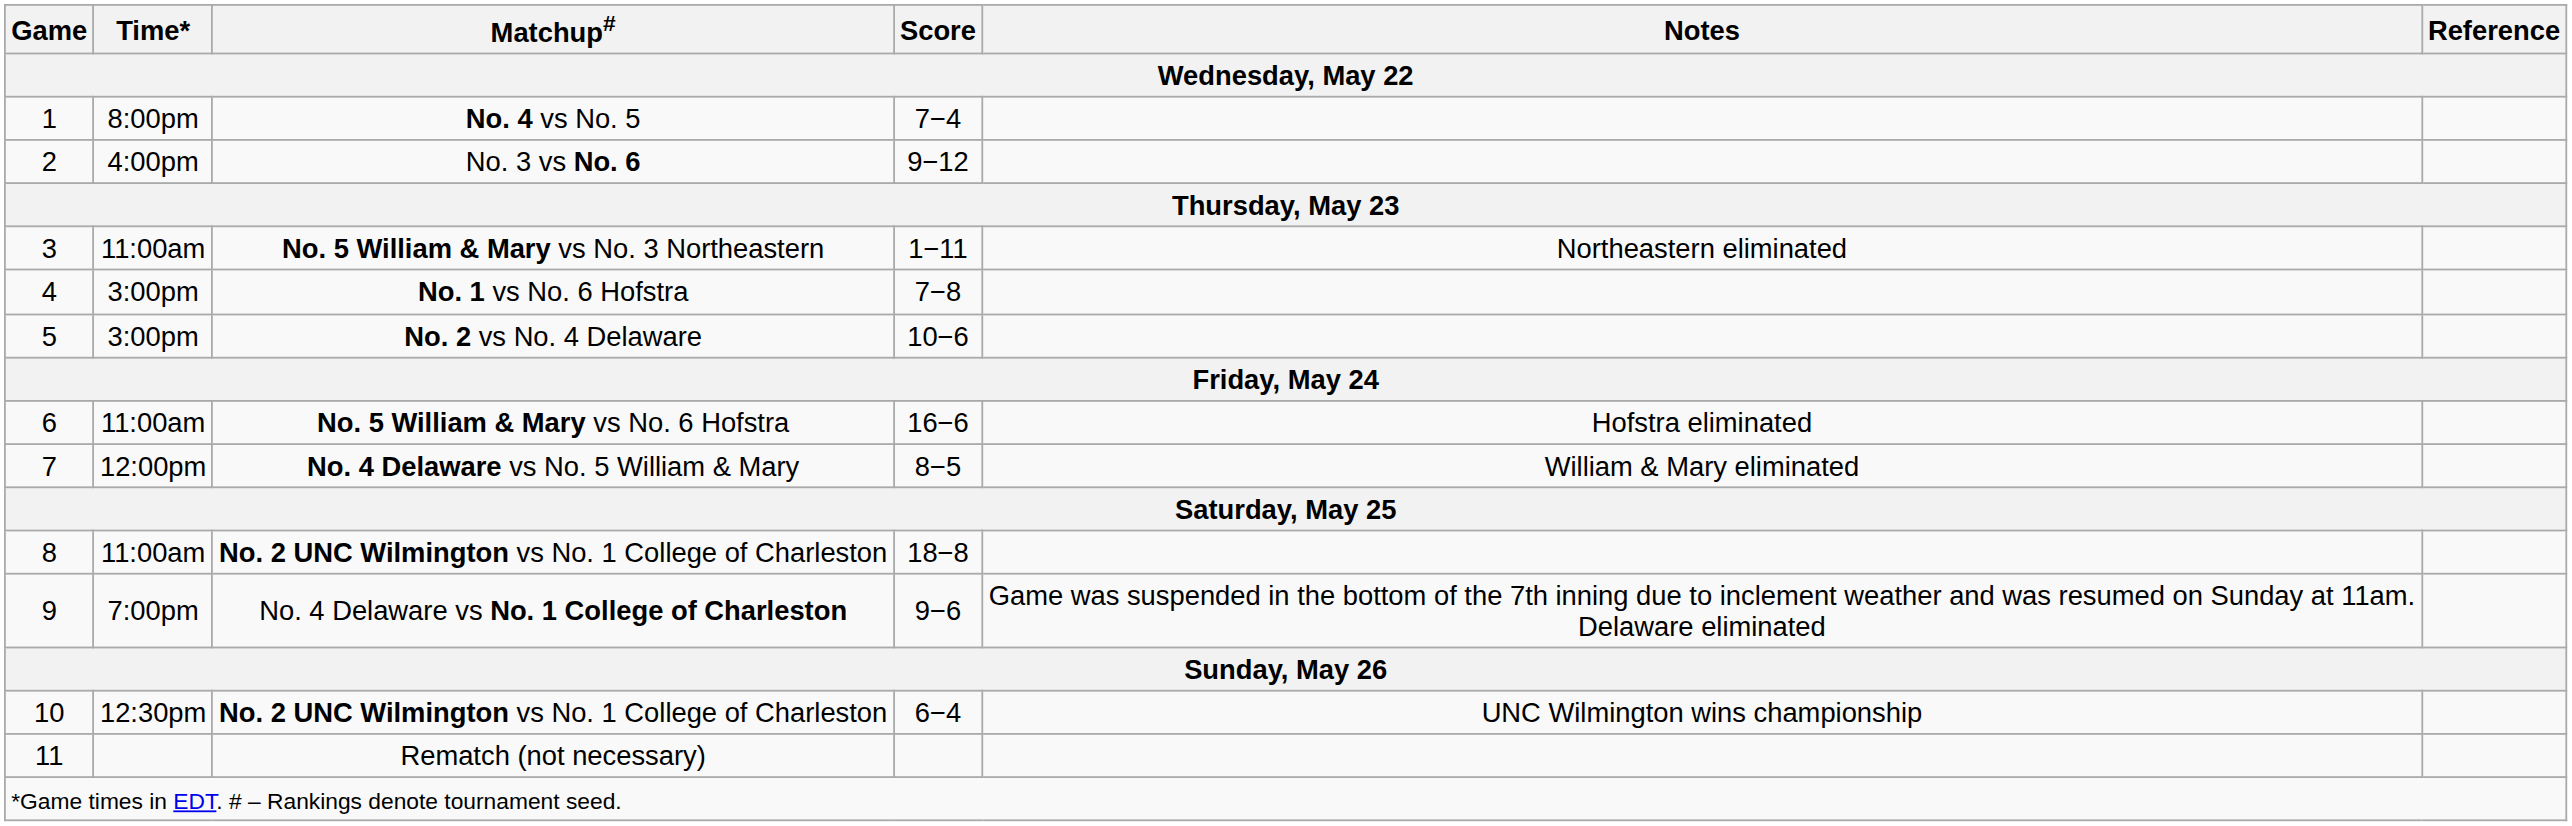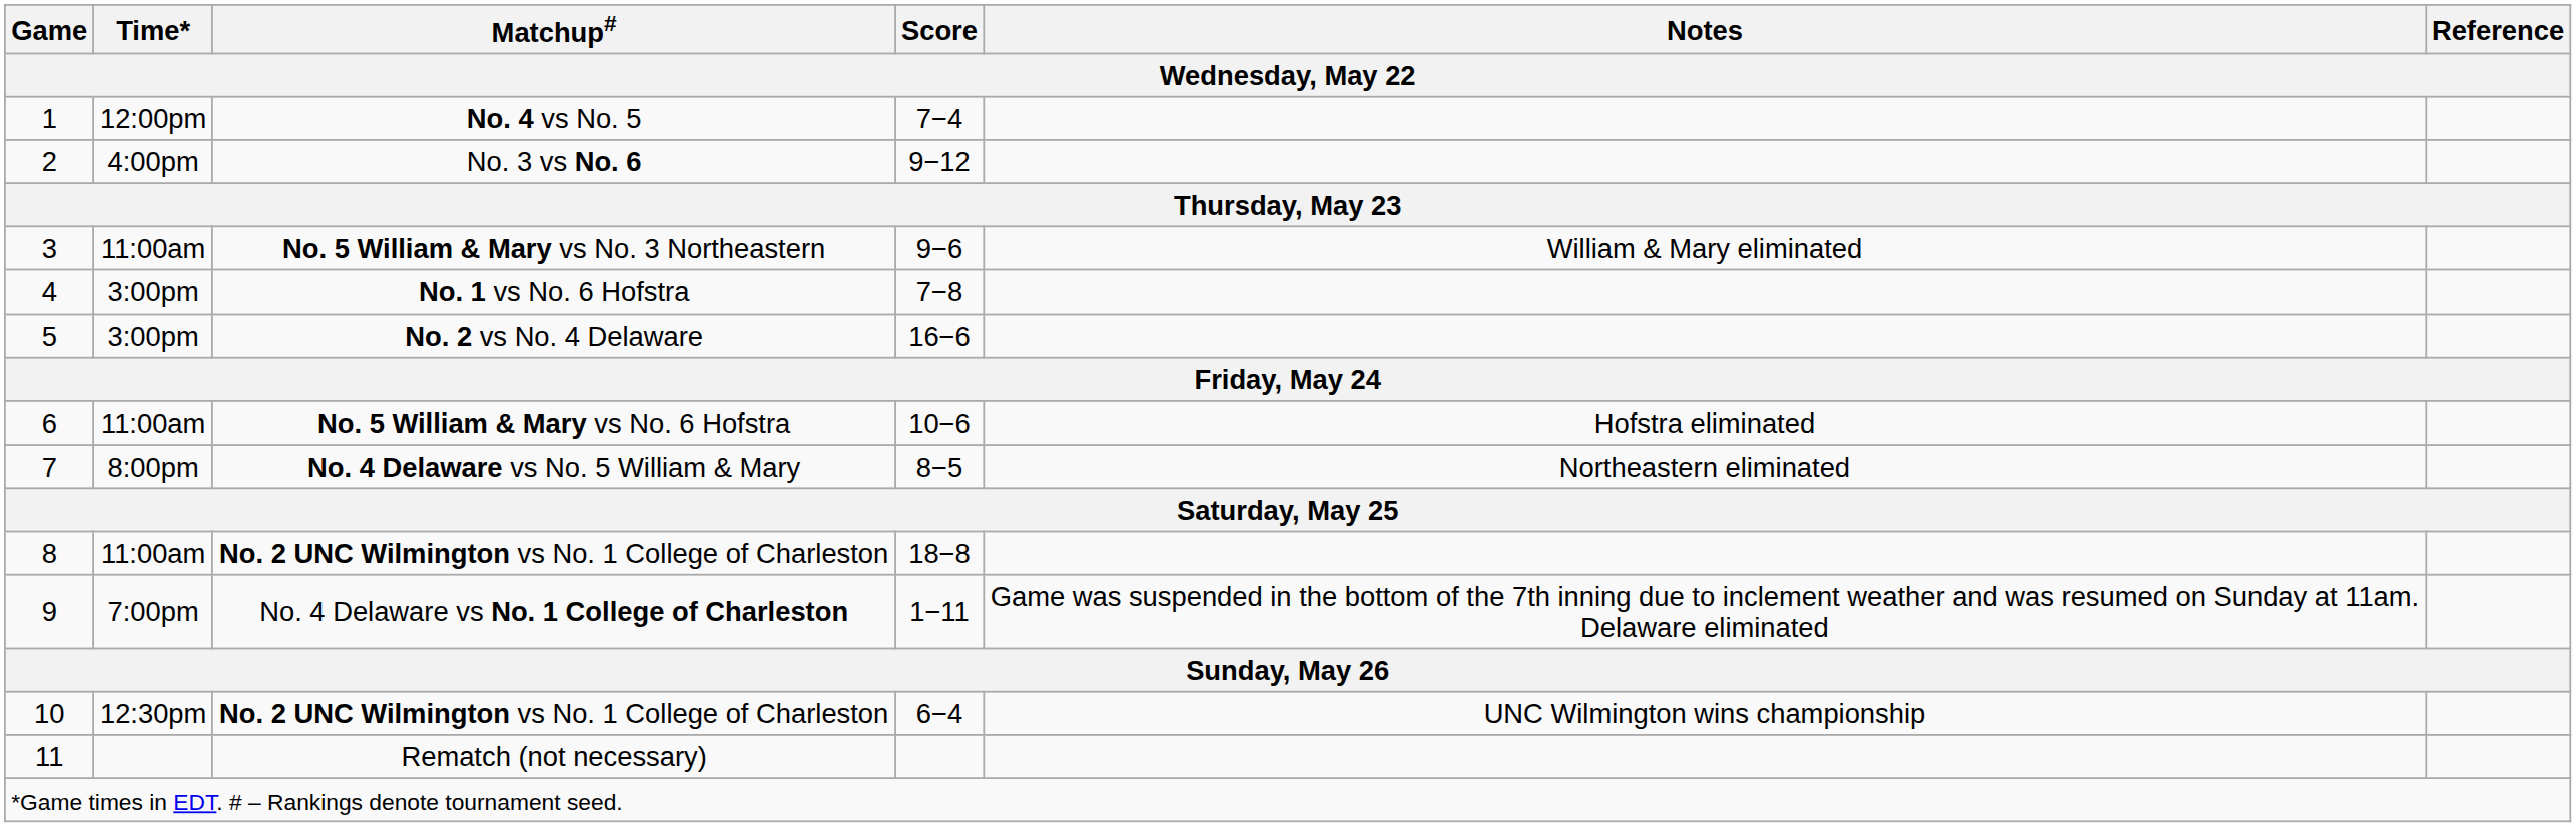 <table class="wikitable" style="font-size: 95%">
 <tr align="center">
 <th>Game</th>
 <th>Time*</th>
 <th>Matchup<sup>#</sup></th>
 <th>Score</th>
 <th>Notes</th>
 <th>Reference</th>
 </tr>
 <tr>
 <th colspan=7>Wednesday, May 22</th>
 </tr>
 <tr>
 <td style="text-align:center;">1</td>
-<td style="text-align:center;">8:00pm</td>
+<td style="text-align:center;">12:00pm</td>
 <td style="text-align:center;"><strong>No. 4 </strong> vs No. 5 </td>
 <td style="text-align:center;">7−4</td>
 <td style="text-align:center;"></td>
 <td style="text-align:center;"></td>
 </tr>
 <tr>
 <td style="text-align:center;">2</td>
 <td style="text-align:center;">4:00pm</td>
 <td style="text-align:center;">No. 3  vs <strong>No. 6 </strong></td>
 <td style="text-align:center;">9−12</td>
 <td style="text-align:center;"></td>
 <td style="text-align:center;"></td>
 </tr>
 <tr>
 <th colspan=7>Thursday, May 23</th>
 </tr>
 <tr>
 <td style="text-align:center;">3</td>
 <td style="text-align:center;">11:00am</td>
 <td style="text-align:center;"><strong>No. 5 William & Mary</strong> vs No. 3 Northeastern</td>
-<td style="text-align:center;">1−11</td>
-<td style="text-align:center;">Northeastern eliminated</td>
+<td style="text-align:center;">9−6</td>
+<td style="text-align:center;">William & Mary eliminated</td>
 <td style="text-align:center;"></td>
 </tr>
 <tr>
 <td style="text-align:center;">4</td>
 <td style="text-align:center;">3:00pm</td>
 <td style="text-align:center;"><strong>No. 1 </strong> vs No. 6 Hofstra</td>
 <td style="text-align:center;">7−8</td>
 <td style="text-align:center;"></td>
 <td style="text-align:center;"></td>
 </tr>
 <tr>
 <td style="text-align:center;">5</td>
 <td style="text-align:center;">3:00pm</td>
 <td style="text-align:center;"><strong>No. 2 </strong> vs No. 4 Delaware</td>
-<td style="text-align:center;">10−6</td>
+<td style="text-align:center;">16−6</td>
 <td style="text-align:center;"></td>
 <td style="text-align:center;"></td>
 </tr>
 <tr>
 <th colspan=7>Friday, May 24</th>
 </tr>
 <tr>
 <td style="text-align:center;">6</td>
 <td style="text-align:center;">11:00am</td>
 <td style="text-align:center;"><strong>No. 5 William & Mary</strong> vs No. 6 Hofstra</td>
-<td style="text-align:center;">16−6</td>
+<td style="text-align:center;">10−6</td>
 <td style="text-align:center;">Hofstra eliminated</td>
 <td style="text-align:center;"></td>
 </tr>
 <tr>
 <td style="text-align:center;">7</td>
-<td style="text-align:center;">12:00pm</td>
+<td style="text-align:center;">8:00pm</td>
 <td style="text-align:center;"><strong>No. 4 Delaware</strong> vs No. 5 William & Mary</td>
 <td style="text-align:center;">8−5</td>
-<td style="text-align:center;">William & Mary eliminated</td>
+<td style="text-align:center;">Northeastern eliminated</td>
 <td style="text-align:center;"></td>
 </tr>
 <tr>
 <th colspan=7>Saturday, May 25</th>
 </tr>
 <tr>
 <td style="text-align:center;">8</td>
 <td style="text-align:center;">11:00am</td>
 <td style="text-align:center;"><strong>No. 2 UNC Wilmington</strong> vs No. 1 College of Charleston</td>
 <td style="text-align:center;">18−8</td>
 <td style="text-align:center;"></td>
 <td style="text-align:center;"></td>
 </tr>
 <tr>
 <td style="text-align:center;">9</td>
 <td style="text-align:center;">7:00pm</td>
 <td style="text-align:center;">No. 4 Delaware vs <strong>No. 1 College of Charleston</strong></td>
-<td style="text-align:center;">9−6</td>
+<td style="text-align:center;">1−11</td>
 <td style="text-align:center;">Game was suspended in the bottom of the 7th inning due to inclement weather and was resumed on Sunday at 11am.<br>Delaware eliminated</td>
 <td style="text-align:center;"></td>
 </tr>
 <tr>
 <th colspan=7>Sunday, May 26</th>
 </tr>
 <tr>
 <td style="text-align:center;">10</td>
 <td style="text-align:center;">12:30pm</td>
 <td style="text-align:center;"><strong>No. 2 UNC Wilmington</strong> vs No. 1 College of Charleston</td>
 <td style="text-align:center;">6−4</td>
 <td style="text-align:center;">UNC Wilmington wins championship</td>
 <td style="text-align:center;"></td>
 </tr>
 <tr>
 <td style="text-align:center;">11</td>
 <td style="text-align:center;"></td>
 <td style="text-align:center;">Rematch (not necessary)</td>
 <td style="text-align:center;"></td>
 <td style="text-align:center;"></td>
 <td style="text-align:center;"></td>
 </tr>
 <tr>
 <td colspan=7><small>*Game times in <a href='#'>EDT</a>. # – Rankings denote tournament seed. </small></td>
 </tr>
 </table>
